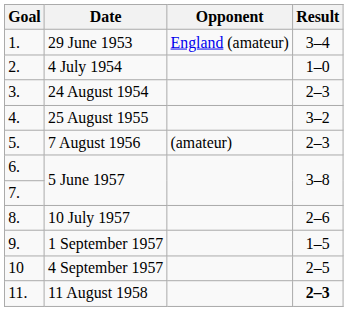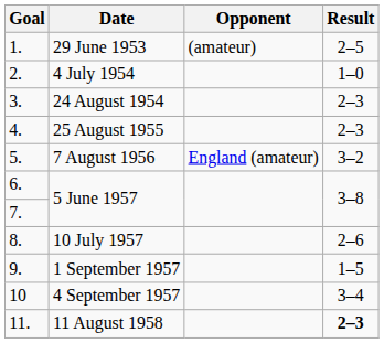 <table class="wikitable">
 <tr>
 <th>Goal</th>
 <th>Date</th>
 <th>Opponent</th>
 <th>Result</th>
 </tr>
 <tr>
 <td>1.</td>
 <td>29 June 1953</td>
-<td> <a href='#'>England</a> (amateur)</td>
-<td style="text-align:center;">3–4</td>
+<td> (amateur)</td>
+<td style="text-align:center;">2–5</td>
 </tr>
 <tr>
 <td>2.</td>
 <td>4 July 1954</td>
 <td></td>
 <td style="text-align:center;">1–0</td>
 </tr>
 <tr>
 <td>3.</td>
 <td>24 August 1954</td>
 <td></td>
 <td style="text-align:center;">2–3</td>
 </tr>
 <tr>
 <td>4.</td>
 <td>25 August 1955</td>
 <td></td>
-<td style="text-align:center;">3–2</td>
+<td style="text-align:center;">2–3</td>
 </tr>
 <tr>
 <td>5.</td>
 <td>7 August 1956</td>
-<td> (amateur)</td>
-<td style="text-align:center;">2–3</td>
+<td> <a href='#'>England</a> (amateur)</td>
+<td style="text-align:center;">3–2</td>
 </tr>
 <tr>
 <td>6.</td>
 <td rowspan="2">5 June 1957</td>
 <td rowspan="2"></td>
 <td rowspan="2" style="text-align:center;">3–8</td>
 </tr>
 <tr>
 <td>7.</td>
 </tr>
 <tr>
 <td>8.</td>
 <td>10 July 1957</td>
 <td></td>
 <td style="text-align:center;">2–6</td>
 </tr>
 <tr>
 <td>9.</td>
 <td>1 September 1957</td>
 <td></td>
 <td style="text-align:center;">1–5</td>
 </tr>
 <tr>
 <td>10</td>
 <td>4 September 1957</td>
 <td></td>
-<td style="text-align:center;">2–5</td>
+<td style="text-align:center;">3–4</td>
 </tr>
 <tr>
 <td>11.</td>
 <td>11 August 1958</td>
 <td></td>
 <td style="text-align:center;"><strong>2–3</strong></td>
 </tr>
 </table>
